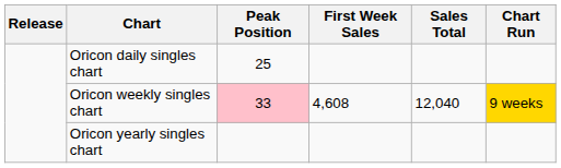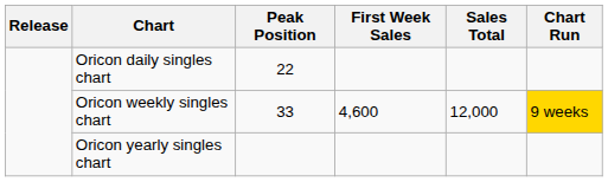 <table class="wikitable">
 <tr>
 <th>Release</th>
 <th>Chart</th>
 <th>Peak Position</th>
 <th>First Week Sales</th>
 <th>Sales Total</th>
 <th>Chart Run</th>
 </tr>
 <tr>
 <td rowspan="3"></td>
 <td>Oricon daily singles chart</td>
-<td align="center">25</td>
+<td align="center">22</td>
 <td></td>
 <td></td>
 <td></td>
 </tr>
 <tr>
 <td>Oricon weekly singles chart</td>
-<td align="center" style="background: pink;">33</td>
-<td>4,608 </td>
-<td>12,040 </td>
+<td align="center">33</td>
+<td>4,600 </td>
+<td>12,000 </td>
 <td style="background: gold;">9 weeks</td>
 </tr>
 <tr>
 <td>Oricon yearly singles chart</td>
 <td align="center"></td>
 <td></td>
 <td></td>
 <td></td>
 </tr>
 </table>
